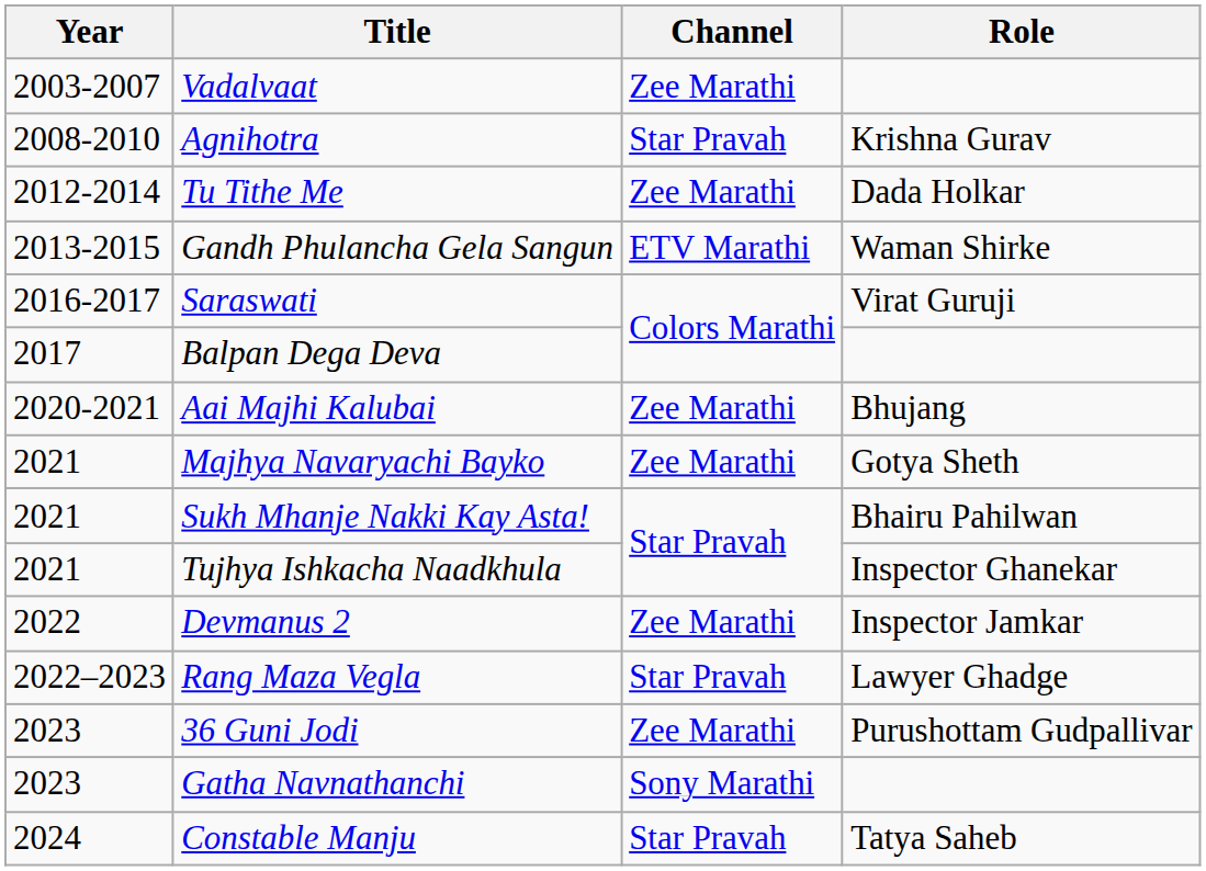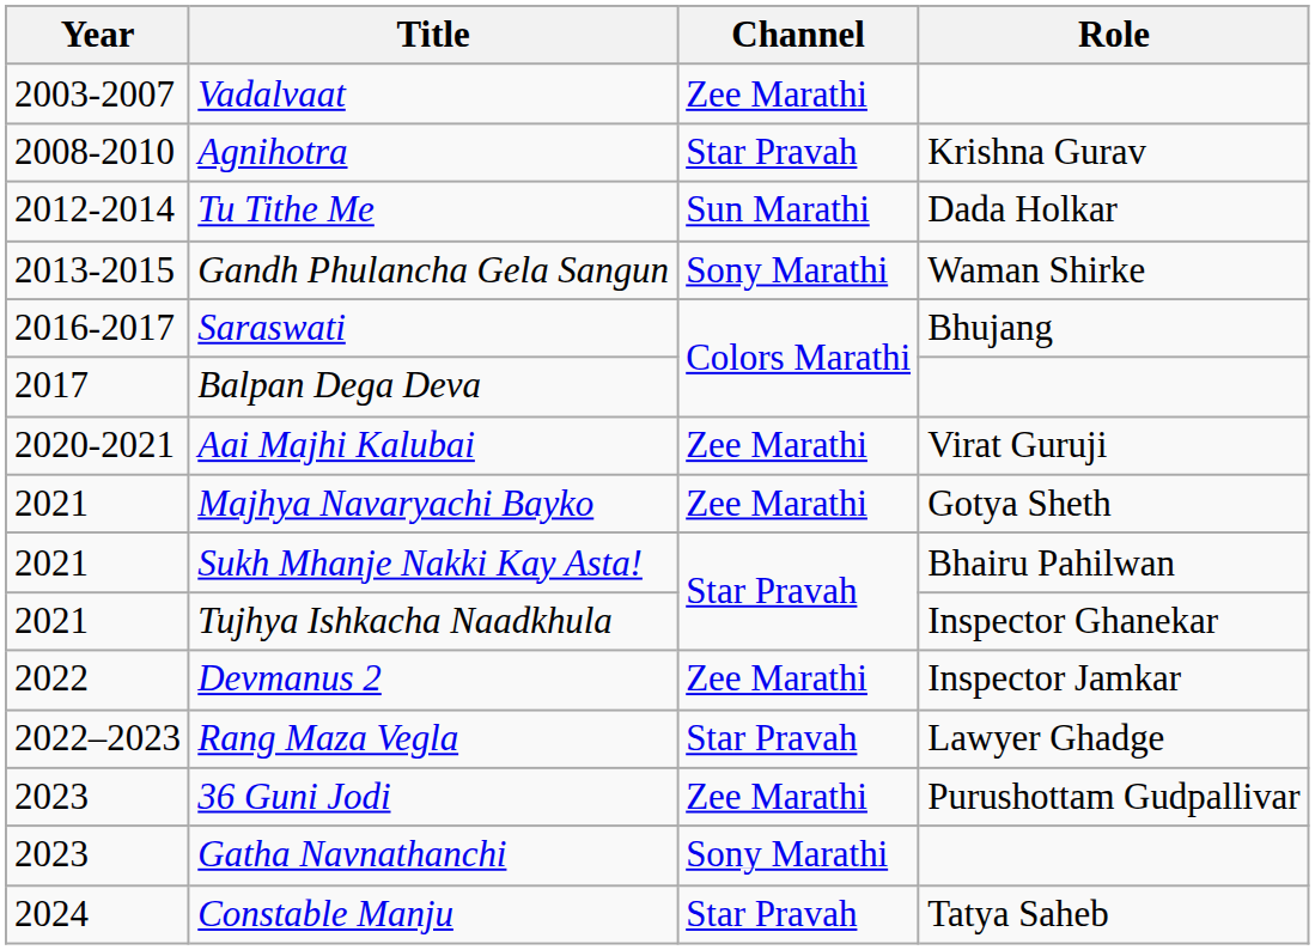 <table class="wikitable">
 <tr>
 <th>Year</th>
 <th>Title</th>
 <th>Channel</th>
 <th>Role</th>
 </tr>
 <tr>
 <td>2003-2007</td>
 <td><em><a href='#'>Vadalvaat</a></em></td>
 <td><a href='#'>Zee Marathi</a></td>
 <td></td>
 </tr>
 <tr>
 <td>2008-2010</td>
 <td><em><a href='#'>Agnihotra</a></em></td>
 <td><a href='#'>Star Pravah</a></td>
 <td>Krishna Gurav</td>
 </tr>
 <tr>
 <td>2012-2014</td>
 <td><em><a href='#'>Tu Tithe Me</a></em></td>
-<td><a href='#'>Zee Marathi</a></td>
+<td><a href='#'>Sun Marathi</a></td>
 <td>Dada Holkar</td>
 </tr>
 <tr>
 <td>2013-2015</td>
 <td><em>Gandh Phulancha Gela Sangun</em></td>
-<td><a href='#'>ETV Marathi</a></td>
+<td><a href='#'>Sony Marathi</a></td>
 <td>Waman Shirke</td>
 </tr>
 <tr>
 <td>2016-2017</td>
 <td><em><a href='#'>Saraswati</a></em></td>
 <td rowspan="2"><a href='#'>Colors Marathi</a></td>
-<td>Virat Guruji</td>
+<td>Bhujang</td>
 </tr>
 <tr>
 <td>2017</td>
 <td><em>Balpan Dega Deva</em></td>
 <td></td>
 </tr>
 <tr>
 <td>2020-2021</td>
 <td><em><a href='#'>Aai Majhi Kalubai</a></em></td>
 <td><a href='#'>Zee Marathi</a></td>
-<td>Bhujang</td>
+<td>Virat Guruji</td>
 </tr>
 <tr>
 <td>2021</td>
 <td><em><a href='#'>Majhya Navaryachi Bayko</a></em></td>
 <td><a href='#'>Zee Marathi</a></td>
 <td>Gotya Sheth</td>
 </tr>
 <tr>
 <td>2021</td>
 <td><em><a href='#'>Sukh Mhanje Nakki Kay Asta!</a></em></td>
 <td rowspan="2"><a href='#'>Star Pravah</a></td>
 <td>Bhairu Pahilwan</td>
 </tr>
 <tr>
 <td>2021</td>
 <td><em>Tujhya Ishkacha Naadkhula</em></td>
 <td>Inspector Ghanekar</td>
 </tr>
 <tr>
 <td>2022</td>
 <td><em><a href='#'>Devmanus 2</a></em></td>
 <td><a href='#'>Zee Marathi</a></td>
 <td>Inspector Jamkar</td>
 </tr>
 <tr>
 <td>2022–2023</td>
 <td><em><a href='#'>Rang Maza Vegla</a></em></td>
 <td><a href='#'>Star Pravah</a></td>
 <td>Lawyer Ghadge</td>
 </tr>
 <tr>
 <td>2023</td>
 <td><em><a href='#'>36 Guni Jodi</a></em></td>
 <td><a href='#'>Zee Marathi</a></td>
 <td>Purushottam Gudpallivar</td>
 </tr>
 <tr>
 <td>2023</td>
 <td><em><a href='#'>Gatha Navnathanchi</a></em></td>
 <td><a href='#'>Sony Marathi</a></td>
 <td></td>
 </tr>
 <tr>
 <td>2024</td>
 <td><em><a href='#'>Constable Manju</a></em></td>
 <td><a href='#'>Star Pravah</a></td>
 <td>Tatya Saheb</td>
 </tr>
 </table>
